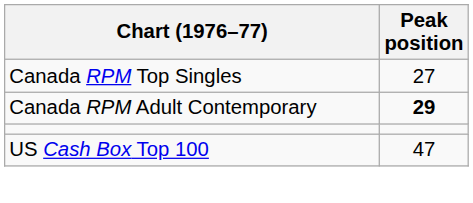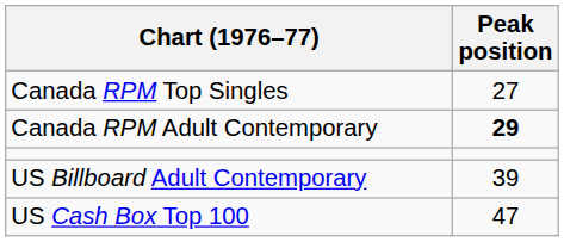 <table class="wikitable sortable">
 <tr>
 <th style="width:18em">Chart (1976–77)</th>
 <th>Peak<br>position</th>
 </tr>
 <tr>
 <td>Canada <em><a href='#'>RPM</a></em> Top Singles</td>
 <td style="text-align:center;">27</td>
 </tr>
 <tr>
 <td>Canada <em>RPM</em> Adult Contemporary</td>
 <td style="text-align:center;"><strong>29</strong></td>
 </tr>
 <tr>
 <td></td>
 </tr>
 <tr>
+<td>US <em>Billboard</em> <a href='#'>Adult Contemporary</a></td>
+<td style="text-align:center;">39</td>
+</tr>
+<tr>
 <td>US <a href='#'><em>Cash Box</em> Top 100</a></td>
 <td style="text-align:center;">47</td>
 </tr>
 </table>
